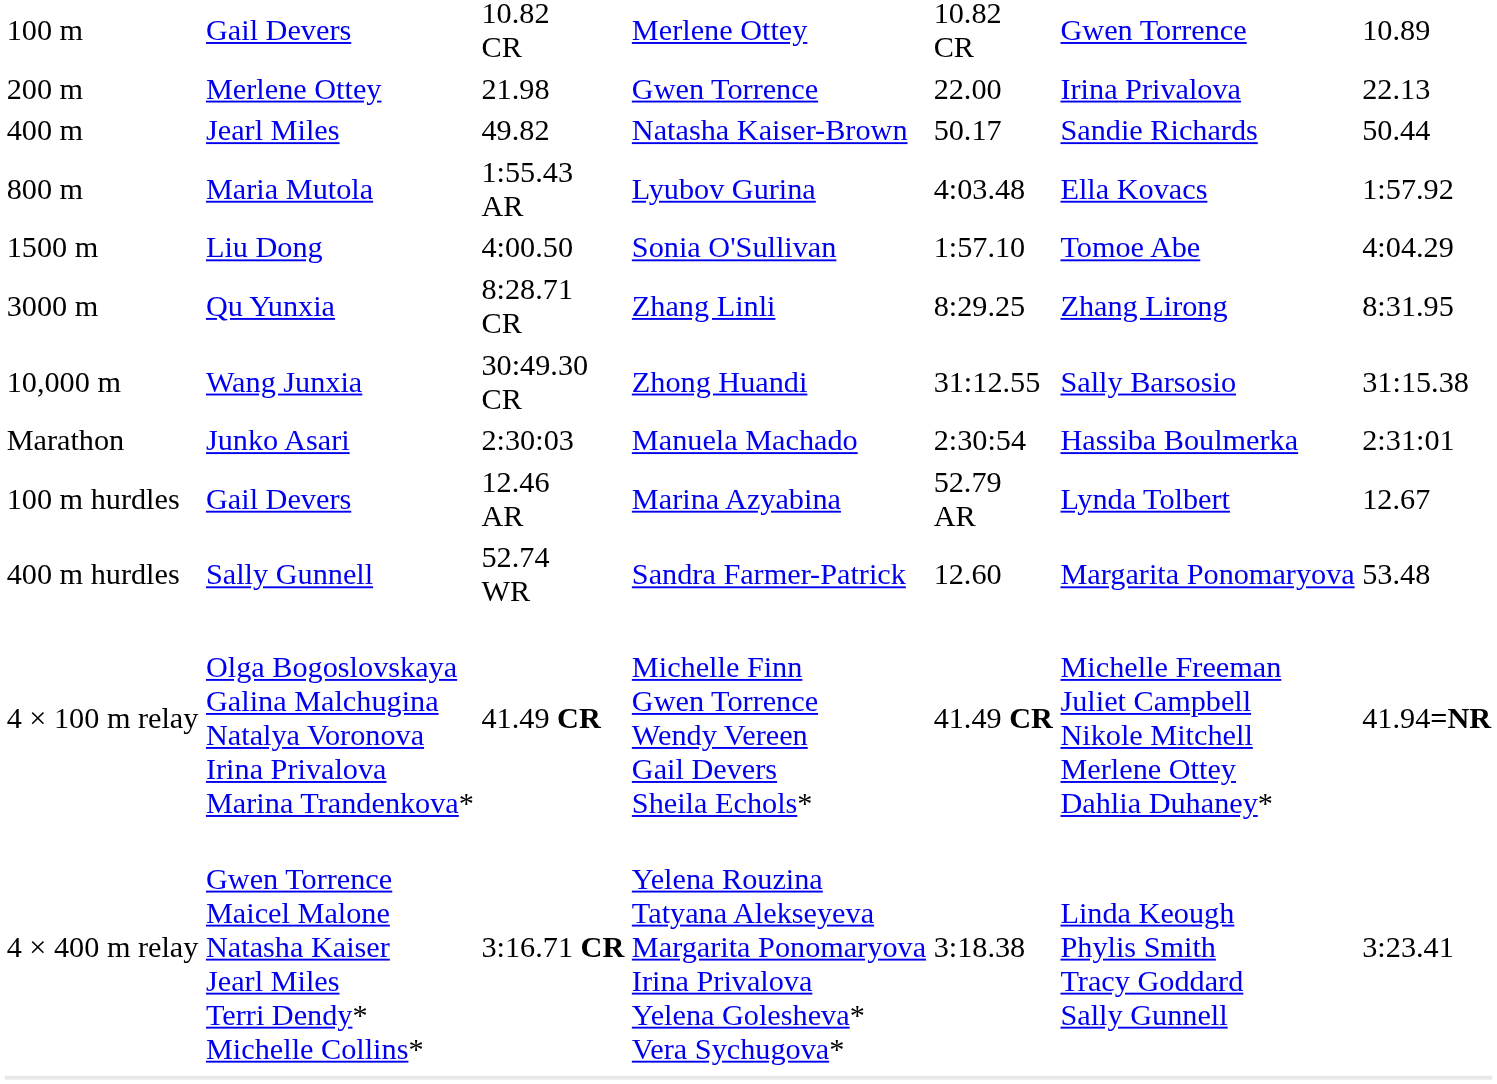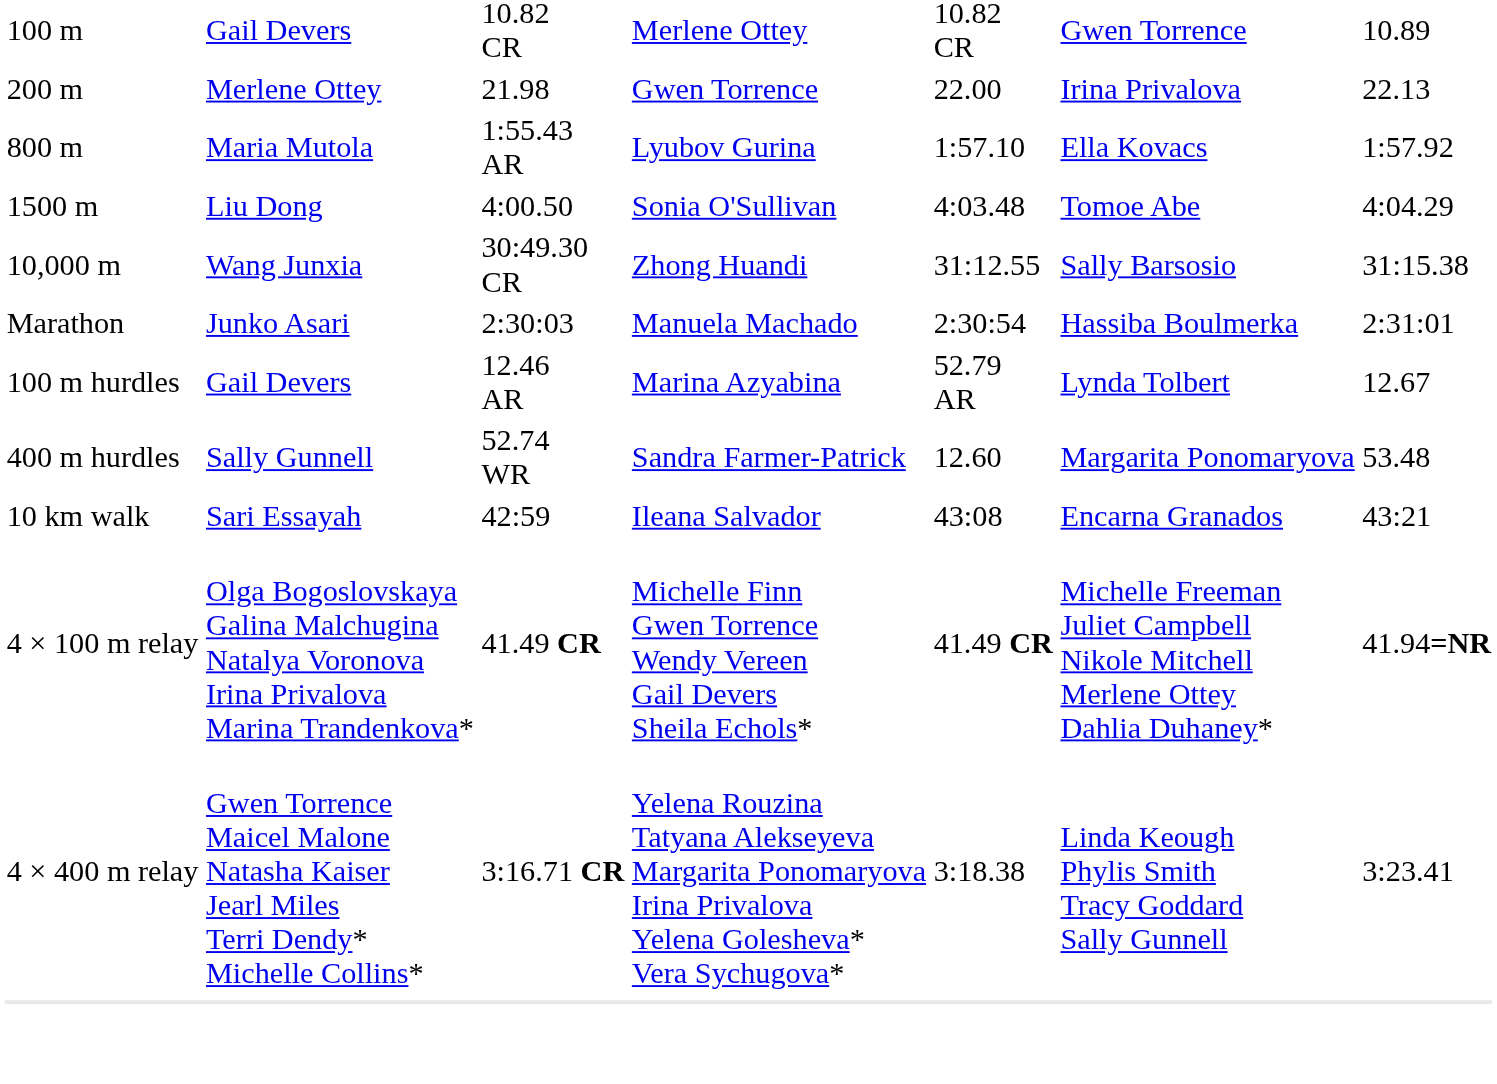 <table>
 <tr>
 <td>100 m<br></td>
 <td><a href='#'>Gail Devers</a><br></td>
 <td>10.82<br>CR</td>
 <td><a href='#'>Merlene Ottey</a><br></td>
 <td>10.82<br>CR</td>
 <td><a href='#'>Gwen Torrence</a><br></td>
 <td>10.89</td>
 </tr>
 <tr>
 <td>200 m<br></td>
 <td><a href='#'>Merlene Ottey</a><br></td>
 <td>21.98</td>
 <td><a href='#'>Gwen Torrence</a><br></td>
 <td>22.00</td>
 <td><a href='#'>Irina Privalova</a><br></td>
 <td>22.13</td>
 </tr>
 <tr>
-<td>400 m<br></td>
-<td><a href='#'>Jearl Miles</a><br></td>
-<td>49.82</td>
-<td><a href='#'>Natasha Kaiser-Brown</a><br></td>
-<td>50.17</td>
-<td><a href='#'>Sandie Richards</a><br></td>
-<td>50.44</td>
-</tr>
-<tr>
 <td>800 m<br></td>
 <td><a href='#'>Maria Mutola</a><br></td>
 <td>1:55.43<br>AR</td>
 <td><a href='#'>Lyubov Gurina</a><br></td>
-<td>4:03.48</td>
+<td>1:57.10</td>
 <td><a href='#'>Ella Kovacs</a><br></td>
 <td>1:57.92</td>
 </tr>
 <tr>
 <td>1500 m<br></td>
 <td><a href='#'>Liu Dong</a><br></td>
 <td>4:00.50</td>
 <td><a href='#'>Sonia O'Sullivan</a><br></td>
-<td>1:57.10</td>
+<td>4:03.48</td>
 <td><a href='#'>Tomoe Abe</a><br></td>
 <td>4:04.29</td>
-</tr>
-<tr>
-<td>3000 m<br></td>
-<td><a href='#'>Qu Yunxia</a><br></td>
-<td>8:28.71<br>CR</td>
-<td><a href='#'>Zhang Linli</a><br></td>
-<td>8:29.25</td>
-<td><a href='#'>Zhang Lirong</a><br></td>
-<td>8:31.95</td>
 </tr>
 <tr>
 <td>10,000 m<br></td>
 <td><a href='#'>Wang Junxia</a><br></td>
 <td>30:49.30<br>CR</td>
 <td><a href='#'>Zhong Huandi</a><br></td>
 <td>31:12.55</td>
 <td><a href='#'>Sally Barsosio</a><br></td>
 <td>31:15.38</td>
 </tr>
 <tr>
 <td>Marathon<br></td>
 <td><a href='#'>Junko Asari</a><br></td>
 <td>2:30:03</td>
 <td><a href='#'>Manuela Machado</a><br></td>
 <td>2:30:54</td>
 <td><a href='#'>Hassiba Boulmerka</a><br></td>
 <td>2:31:01</td>
 </tr>
 <tr>
 <td>100 m hurdles<br></td>
 <td><a href='#'>Gail Devers</a><br></td>
 <td>12.46<br>AR</td>
 <td><a href='#'>Marina Azyabina</a><br></td>
 <td>52.79<br>AR</td>
 <td><a href='#'>Lynda Tolbert</a><br></td>
 <td>12.67</td>
 </tr>
 <tr>
 <td>400 m hurdles<br></td>
 <td><a href='#'>Sally Gunnell</a><br></td>
 <td>52.74<br>WR</td>
 <td><a href='#'>Sandra Farmer-Patrick</a><br></td>
 <td>12.60</td>
 <td><a href='#'>Margarita Ponomaryova</a><br></td>
 <td>53.48</td>
 </tr>
 <tr>
+<td>10 km walk<br></td>
+<td><a href='#'>Sari Essayah</a><br></td>
+<td>42:59</td>
+<td><a href='#'>Ileana Salvador</a><br></td>
+<td>43:08</td>
+<td><a href='#'>Encarna Granados</a><br></td>
+<td>43:21</td>
+</tr>
+<tr>
 <td>4 × 100 m relay<br></td>
 <td><br><a href='#'>Olga Bogoslovskaya</a><br><a href='#'>Galina Malchugina</a><br><a href='#'>Natalya Voronova</a><br><a href='#'>Irina Privalova</a><br><a href='#'>Marina Trandenkova</a>*</td>
 <td>41.49 <strong>CR</strong></td>
 <td><br><a href='#'>Michelle Finn</a><br><a href='#'>Gwen Torrence</a><br><a href='#'>Wendy Vereen</a><br><a href='#'>Gail Devers</a><br><a href='#'>Sheila Echols</a>*</td>
 <td>41.49 <strong>CR</strong></td>
 <td><br><a href='#'>Michelle Freeman</a><br><a href='#'>Juliet Campbell</a><br><a href='#'>Nikole Mitchell</a><br><a href='#'>Merlene Ottey</a><br><a href='#'>Dahlia Duhaney</a>*</td>
 <td>41.94<strong>=NR</strong></td>
 </tr>
 <tr>
 <td>4 × 400 m relay<br></td>
 <td><br><a href='#'>Gwen Torrence</a><br><a href='#'>Maicel Malone</a><br><a href='#'>Natasha Kaiser</a><br><a href='#'>Jearl Miles</a><br><a href='#'>Terri Dendy</a>*<br><a href='#'>Michelle Collins</a>*</td>
 <td>3:16.71 <strong>CR</strong></td>
 <td><br><a href='#'>Yelena Rouzina</a><br><a href='#'>Tatyana Alekseyeva</a><br><a href='#'>Margarita Ponomaryova</a><br><a href='#'>Irina Privalova</a><br><a href='#'>Yelena Golesheva</a>*<br><a href='#'>Vera Sychugova</a>*</td>
 <td>3:18.38</td>
 <td><br><a href='#'>Linda Keough</a><br><a href='#'>Phylis Smith</a><br><a href='#'>Tracy Goddard</a><br><a href='#'>Sally Gunnell</a></td>
 <td>3:23.41</td>
 </tr>
 <tr>
 </tr>
 <tr bgcolor= e8e8e8>
 <td colspan=7></td>
 </tr>
 </table>
